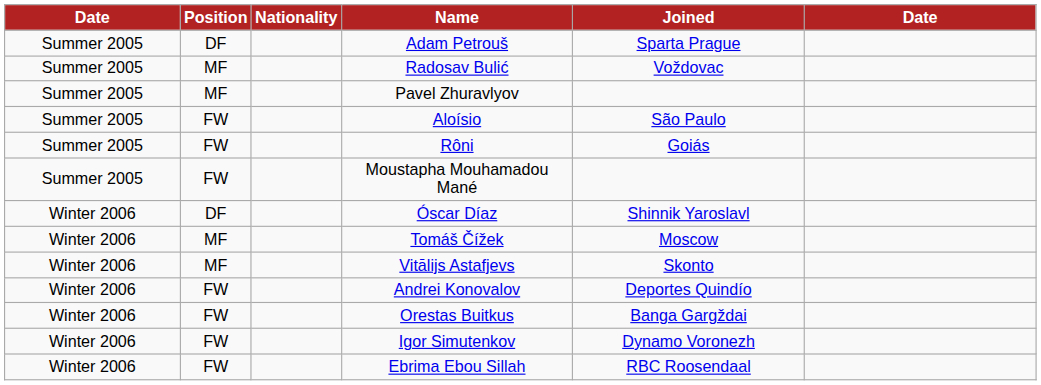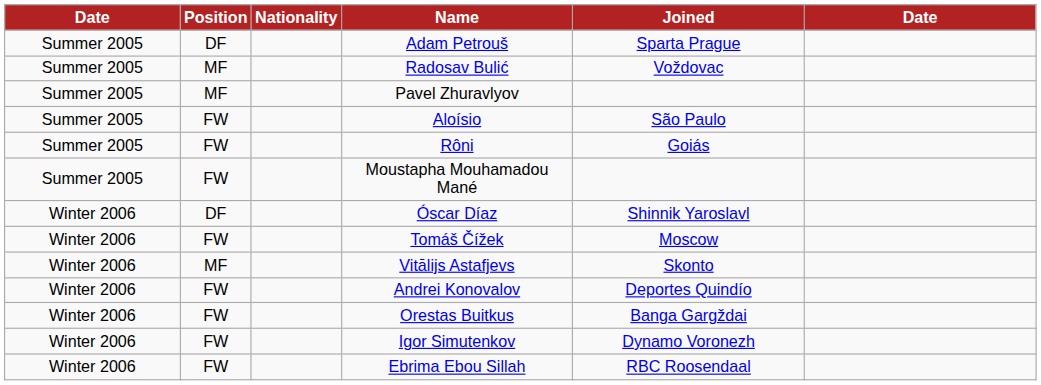 <table class="wikitable"  style="text-align:center; font-size:90%; ">
 <tr>
 <th style="background:#B22222; color:white; width:150px;">Date</th>
 <th style="background:#B22222; color:white; width:50px;">Position</th>
 <th style="background:#B22222; color:white; width:50px;">Nationality</th>
 <th style="background:#B22222; color:white; width:200px;">Name</th>
 <th style="background:#B22222; color:white; width:200px;">Joined</th>
 <th style="background:#B22222; color:white; width:200px;">Date</th>
 </tr>
 <tr>
 <td>Summer 2005</td>
 <td>DF</td>
 <td></td>
 <td><a href='#'>Adam Petrouš</a></td>
 <td><a href='#'>Sparta Prague</a></td>
 <td></td>
 </tr>
 <tr>
 <td>Summer 2005</td>
 <td>MF</td>
 <td></td>
 <td><a href='#'>Radosav Bulić</a></td>
 <td><a href='#'>Voždovac</a></td>
 <td></td>
 </tr>
 <tr>
 <td>Summer 2005</td>
 <td>MF</td>
 <td></td>
 <td>Pavel Zhuravlyov</td>
 <td></td>
 <td></td>
 </tr>
 <tr>
 <td>Summer 2005</td>
 <td>FW</td>
 <td></td>
 <td><a href='#'>Aloísio</a></td>
 <td><a href='#'>São Paulo</a></td>
 <td></td>
 </tr>
 <tr>
 <td>Summer 2005</td>
 <td>FW</td>
 <td></td>
 <td><a href='#'>Rôni</a></td>
 <td><a href='#'>Goiás</a></td>
 <td></td>
 </tr>
 <tr>
 <td>Summer 2005</td>
 <td>FW</td>
 <td></td>
 <td>Moustapha Mouhamadou Mané</td>
 <td></td>
 <td></td>
 </tr>
 <tr>
 <td>Winter 2006</td>
 <td>DF</td>
 <td></td>
 <td><a href='#'>Óscar Díaz</a></td>
 <td><a href='#'>Shinnik Yaroslavl</a></td>
 <td></td>
 </tr>
 <tr>
 <td>Winter 2006</td>
-<td>MF</td>
+<td>FW</td>
 <td></td>
 <td><a href='#'>Tomáš Čížek</a></td>
 <td><a href='#'>Moscow</a></td>
 <td></td>
 </tr>
 <tr>
 <td>Winter 2006</td>
 <td>MF</td>
 <td></td>
 <td><a href='#'>Vitālijs Astafjevs</a></td>
 <td><a href='#'>Skonto</a></td>
 <td></td>
 </tr>
 <tr>
 <td>Winter 2006</td>
 <td>FW</td>
 <td></td>
 <td><a href='#'>Andrei Konovalov</a></td>
 <td><a href='#'>Deportes Quindío</a></td>
 <td></td>
 </tr>
 <tr>
 <td>Winter 2006</td>
 <td>FW</td>
 <td></td>
 <td><a href='#'>Orestas Buitkus</a></td>
 <td><a href='#'>Banga Gargždai</a></td>
 <td></td>
 </tr>
 <tr>
 <td>Winter 2006</td>
 <td>FW</td>
 <td></td>
 <td><a href='#'>Igor Simutenkov</a></td>
 <td><a href='#'>Dynamo Voronezh</a></td>
 <td></td>
 </tr>
 <tr>
 <td>Winter 2006</td>
 <td>FW</td>
 <td></td>
 <td><a href='#'>Ebrima Ebou Sillah</a></td>
 <td><a href='#'>RBC Roosendaal</a></td>
 <td></td>
 </tr>
 </table>
